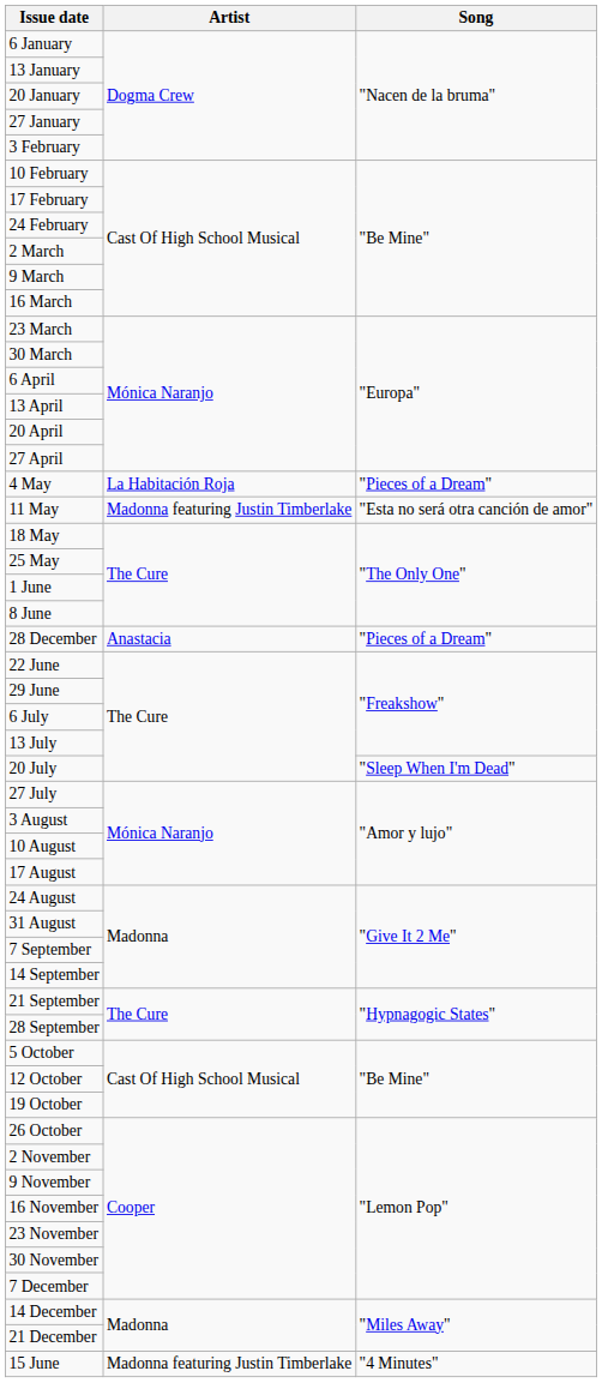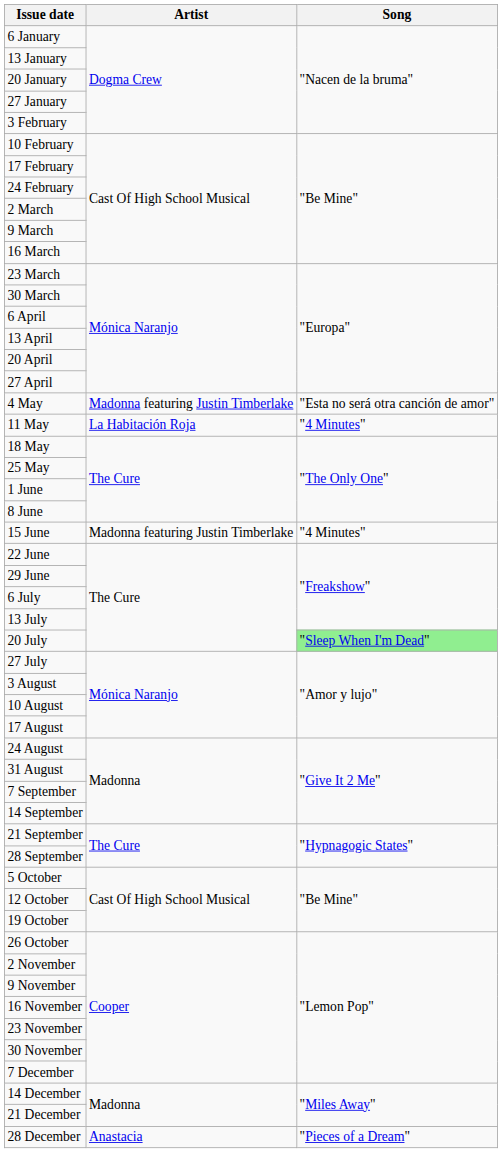 <table class="wikitable">
 <tr>
 <th>Issue date</th>
 <th>Artist</th>
 <th>Song</th>
 </tr>
 <tr>
 <td>6 January</td>
 <td rowspan="5"><a href='#'>Dogma Crew</a></td>
 <td rowspan="5">"Nacen de la bruma"</td>
 </tr>
 <tr>
 <td>13 January</td>
 </tr>
 <tr>
 <td>20 January</td>
 </tr>
 <tr>
 <td>27 January</td>
 </tr>
 <tr>
 <td>3 February</td>
 </tr>
 <tr>
 <td>10 February</td>
 <td rowspan="6">Cast Of High School Musical</td>
 <td rowspan="6">"Be Mine"</td>
 </tr>
 <tr>
 <td>17 February</td>
 </tr>
 <tr>
 <td>24 February</td>
 </tr>
 <tr>
 <td>2 March</td>
 </tr>
 <tr>
 <td>9 March</td>
 </tr>
 <tr>
 <td>16 March</td>
 </tr>
 <tr>
 <td>23 March</td>
 <td rowspan="6"><a href='#'>Mónica Naranjo</a></td>
 <td rowspan="6">"Europa"</td>
 </tr>
 <tr>
 <td>30 March</td>
 </tr>
 <tr>
 <td>6 April</td>
 </tr>
 <tr>
 <td>13 April</td>
 </tr>
 <tr>
 <td>20 April</td>
 </tr>
 <tr>
 <td>27 April</td>
 </tr>
 <tr>
 <td>4 May</td>
-<td><a href='#'>La Habitación Roja</a></td>
-<td>"<a href='#'>Pieces of a Dream</a>"</td>
+<td><a href='#'>Madonna</a> featuring <a href='#'>Justin Timberlake</a></td>
+<td>"Esta no será otra canción de amor"</td>
 </tr>
 <tr>
 <td>11 May</td>
-<td><a href='#'>Madonna</a> featuring <a href='#'>Justin Timberlake</a></td>
-<td>"Esta no será otra canción de amor"</td>
+<td><a href='#'>La Habitación Roja</a></td>
+<td>"<a href='#'>4 Minutes</a>"</td>
 </tr>
 <tr>
 <td>18 May</td>
 <td rowspan="4"><a href='#'>The Cure</a></td>
 <td rowspan="4">"<a href='#'>The Only One</a>"</td>
 </tr>
 <tr>
 <td>25 May</td>
 </tr>
 <tr>
 <td>1 June</td>
 </tr>
 <tr>
 <td>8 June</td>
 </tr>
 <tr>
-<td>28 December</td>
-<td><a href='#'>Anastacia</a></td>
-<td>"<a href='#'>Pieces of a Dream</a>"</td>
+<td>15 June</td>
+<td>Madonna featuring Justin Timberlake</td>
+<td>"4 Minutes"</td>
 </tr>
 <tr>
 <td>22 June</td>
 <td rowspan="5">The Cure</td>
 <td rowspan="4">"<a href='#'>Freakshow</a>"</td>
 </tr>
 <tr>
 <td>29 June</td>
 </tr>
 <tr>
 <td>6 July</td>
 </tr>
 <tr>
 <td>13 July</td>
 </tr>
 <tr>
 <td>20 July</td>
-<td>"<a href='#'>Sleep When I'm Dead</a>"</td>
+<td style="background: lightgreen;">"<a href='#'>Sleep When I'm Dead</a>"</td>
 </tr>
 <tr>
 <td>27 July</td>
 <td rowspan="4"><a href='#'>Mónica Naranjo</a></td>
 <td rowspan="4">"Amor y lujo"</td>
 </tr>
 <tr>
 <td>3 August</td>
 </tr>
 <tr>
 <td>10 August</td>
 </tr>
 <tr>
 <td>17 August</td>
 </tr>
 <tr>
 <td>24 August</td>
 <td rowspan="4">Madonna</td>
 <td rowspan="4">"<a href='#'>Give It 2 Me</a>"</td>
 </tr>
 <tr>
 <td>31 August</td>
 </tr>
 <tr>
 <td>7 September</td>
 </tr>
 <tr>
 <td>14 September</td>
 </tr>
 <tr>
 <td>21 September</td>
 <td rowspan="2"><a href='#'>The Cure</a></td>
 <td rowspan="2">"<a href='#'>Hypnagogic States</a>"</td>
 </tr>
 <tr>
 <td>28 September</td>
 </tr>
 <tr>
 <td>5 October</td>
 <td rowspan="3">Cast Of High School Musical</td>
 <td rowspan="3">"Be Mine"</td>
 </tr>
 <tr>
 <td>12 October</td>
 </tr>
 <tr>
 <td>19 October</td>
 </tr>
 <tr>
 <td>26 October</td>
 <td rowspan="7"><a href='#'>Cooper</a></td>
 <td rowspan="7">"Lemon Pop"</td>
 </tr>
 <tr>
 <td>2 November</td>
 </tr>
 <tr>
 <td>9 November</td>
 </tr>
 <tr>
 <td>16 November</td>
 </tr>
 <tr>
 <td>23 November</td>
 </tr>
 <tr>
 <td>30 November</td>
 </tr>
 <tr>
 <td>7 December</td>
 </tr>
 <tr>
 <td>14 December</td>
 <td rowspan="2">Madonna</td>
 <td rowspan="2">"<a href='#'>Miles Away</a>"</td>
 </tr>
 <tr>
 <td>21 December</td>
 </tr>
 <tr>
-<td>15 June</td>
-<td>Madonna featuring Justin Timberlake</td>
-<td>"4 Minutes"</td>
+<td>28 December</td>
+<td><a href='#'>Anastacia</a></td>
+<td>"<a href='#'>Pieces of a Dream</a>"</td>
 </tr>
 </table>
